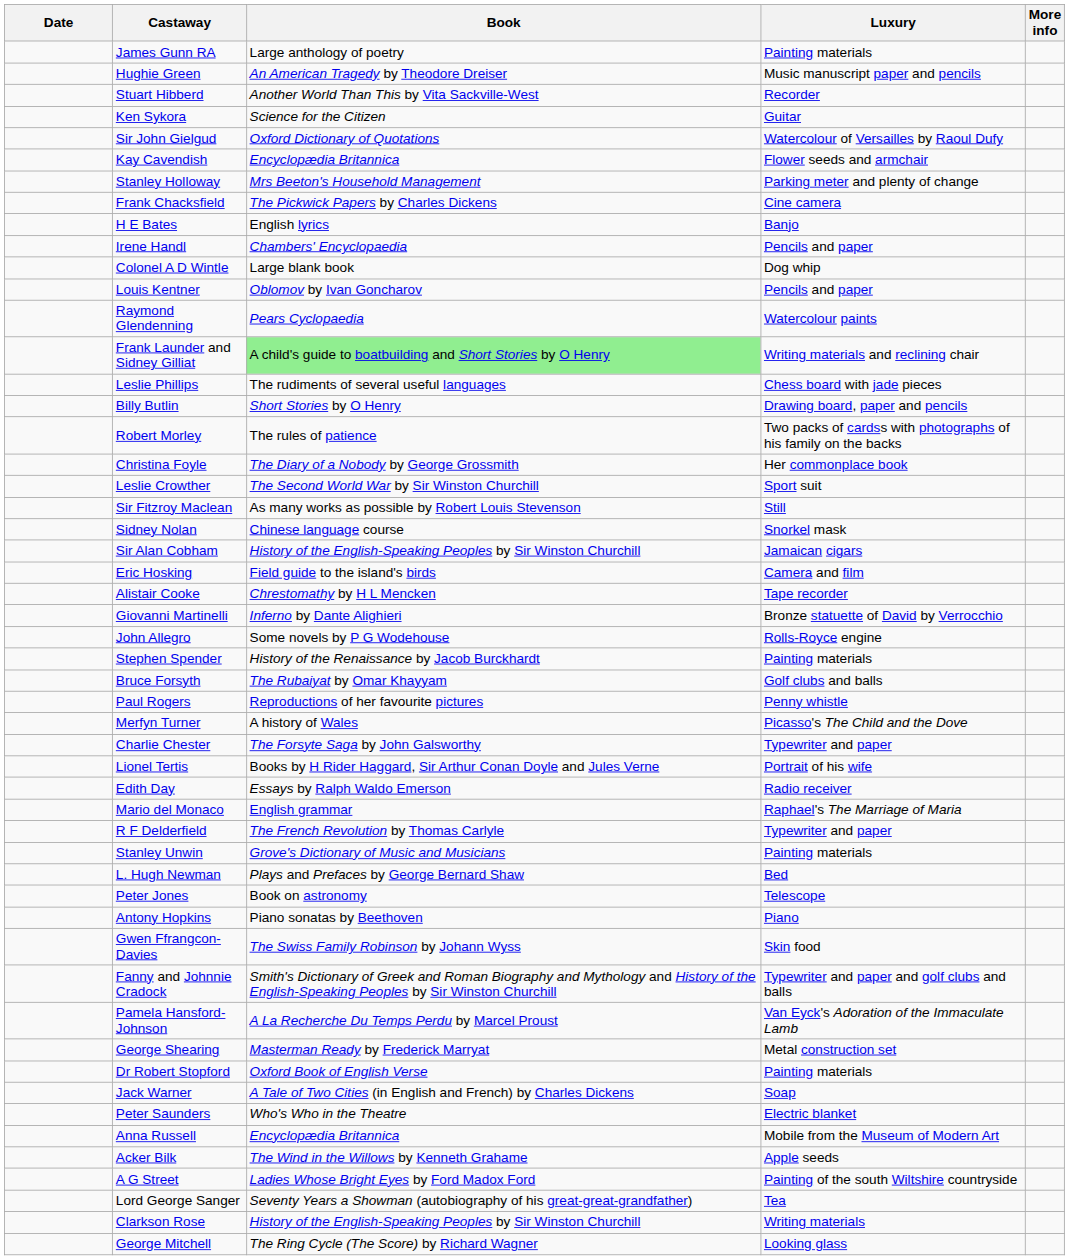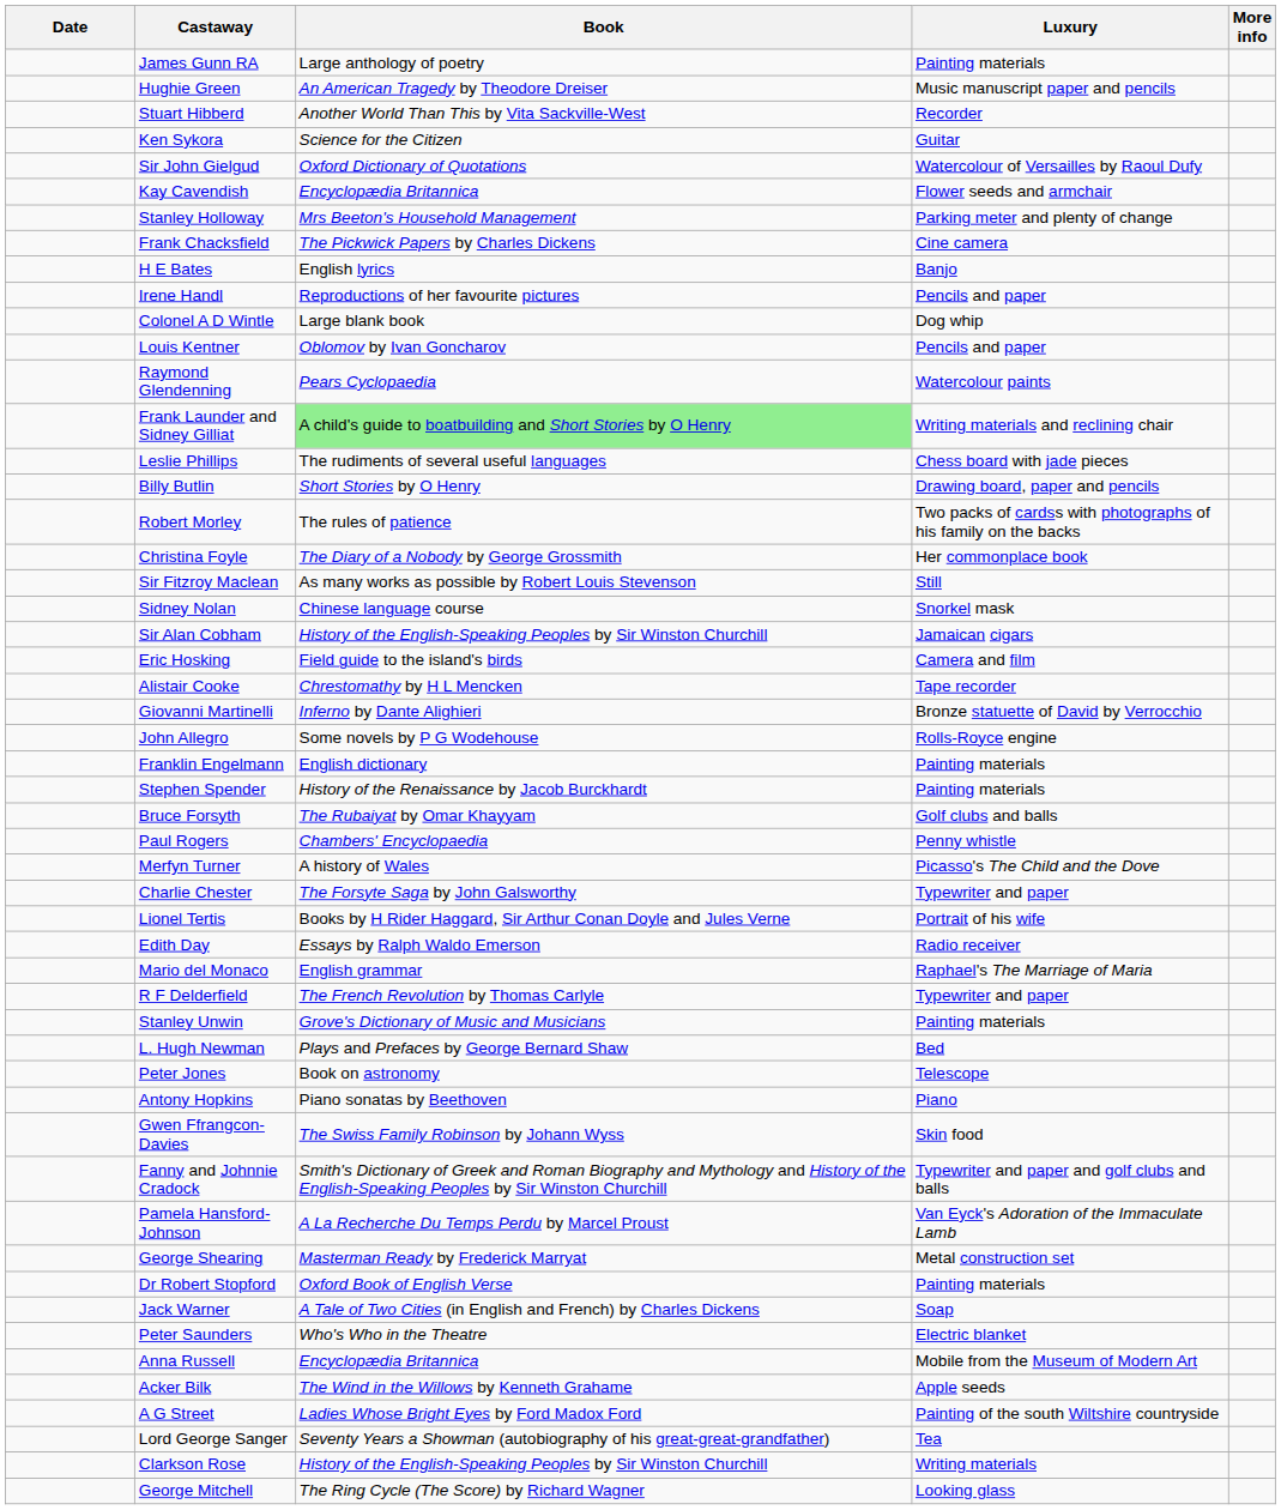 <table class="wikitable sortable">
 <tr>
 <th style="width:120px;">Date</th>
 <th style="width:150px;">Castaway</th>
 <th>Book</th>
 <th>Luxury</th>
 <th class="unsortable">More<br>info</th>
 </tr>
 <tr>
 <td></td>
 <td><a href='#'>James Gunn RA</a></td>
 <td>Large anthology of poetry</td>
 <td><a href='#'>Painting</a> materials</td>
 <td></td>
 </tr>
 <tr>
 <td></td>
 <td><a href='#'>Hughie Green</a></td>
 <td><em><a href='#'>An American Tragedy</a></em> by <a href='#'>Theodore Dreiser</a></td>
 <td>Music manuscript <a href='#'>paper</a> and <a href='#'>pencils</a></td>
 <td></td>
 </tr>
 <tr>
 <td></td>
 <td><a href='#'>Stuart Hibberd</a></td>
 <td><em>Another World Than This</em>  by <a href='#'>Vita Sackville-West</a></td>
 <td><a href='#'>Recorder</a></td>
 <td></td>
 </tr>
 <tr>
 <td></td>
 <td><a href='#'>Ken Sykora</a></td>
 <td><em>Science for the Citizen</em></td>
 <td><a href='#'>Guitar</a></td>
 <td></td>
 </tr>
 <tr>
 <td></td>
 <td><a href='#'>Sir John Gielgud</a></td>
 <td><em><a href='#'>Oxford Dictionary of Quotations</a></em></td>
 <td><a href='#'>Watercolour</a> of <a href='#'>Versailles</a> by <a href='#'>Raoul Dufy</a></td>
 <td></td>
 </tr>
 <tr>
 <td></td>
 <td><a href='#'>Kay Cavendish</a></td>
 <td><em><a href='#'>Encyclopædia Britannica</a></em></td>
 <td><a href='#'>Flower</a> seeds and <a href='#'>armchair</a></td>
 <td></td>
 </tr>
 <tr>
 <td></td>
 <td><a href='#'>Stanley Holloway</a></td>
 <td><em><a href='#'>Mrs Beeton's Household Management</a></em></td>
 <td><a href='#'>Parking meter</a> and plenty of change</td>
 <td></td>
 </tr>
 <tr>
 <td></td>
 <td><a href='#'>Frank Chacksfield</a></td>
 <td><em><a href='#'>The Pickwick Papers</a></em> by <a href='#'>Charles Dickens</a></td>
 <td><a href='#'>Cine camera</a></td>
 <td></td>
 </tr>
 <tr>
 <td></td>
 <td><a href='#'>H E Bates</a></td>
 <td>English <a href='#'>lyrics</a></td>
 <td><a href='#'>Banjo</a></td>
 <td></td>
 </tr>
 <tr>
 <td></td>
 <td><a href='#'>Irene Handl</a></td>
-<td><em><a href='#'>Chambers' Encyclopaedia</a></em></td>
+<td><a href='#'>Reproductions</a> of her favourite <a href='#'>pictures</a></td>
 <td><a href='#'>Pencils</a> and <a href='#'>paper</a></td>
 <td></td>
 </tr>
 <tr>
 <td></td>
 <td><a href='#'>Colonel A D Wintle</a></td>
 <td>Large blank book</td>
 <td>Dog whip</td>
 <td></td>
 </tr>
 <tr>
 <td></td>
 <td><a href='#'>Louis Kentner</a></td>
 <td><em><a href='#'>Oblomov</a></em> by <a href='#'>Ivan Goncharov</a></td>
 <td><a href='#'>Pencils</a> and <a href='#'>paper</a></td>
 <td></td>
 </tr>
 <tr>
 <td></td>
 <td><a href='#'>Raymond Glendenning</a></td>
 <td><em><a href='#'>Pears Cyclopaedia</a></em></td>
 <td><a href='#'>Watercolour</a> <a href='#'>paints</a></td>
 <td></td>
 </tr>
 <tr>
 <td></td>
 <td><a href='#'>Frank Launder</a> and <a href='#'>Sidney Gilliat</a></td>
 <td style="background: lightgreen;">A child's guide to <a href='#'>boatbuilding</a> and <em><a href='#'>Short Stories</a></em> by <a href='#'>O Henry</a></td>
 <td><a href='#'>Writing materials</a> and <a href='#'>reclining</a> chair</td>
 <td></td>
 </tr>
 <tr>
 <td></td>
 <td><a href='#'>Leslie Phillips</a></td>
 <td>The rudiments of several useful <a href='#'>languages</a></td>
 <td><a href='#'>Chess board</a> with <a href='#'>jade</a> pieces</td>
 <td></td>
 </tr>
 <tr>
 <td></td>
 <td><a href='#'>Billy Butlin</a></td>
 <td><em><a href='#'>Short Stories</a></em> by <a href='#'>O Henry</a></td>
 <td><a href='#'>Drawing board</a>, <a href='#'>paper</a> and <a href='#'>pencils</a></td>
 <td></td>
 </tr>
 <tr>
 <td></td>
 <td><a href='#'>Robert Morley</a></td>
 <td>The rules of <a href='#'>patience</a></td>
 <td>Two packs of <a href='#'>cards</a>s with <a href='#'>photographs</a> of his family on the backs</td>
 <td></td>
 </tr>
 <tr>
 <td></td>
 <td><a href='#'>Christina Foyle</a></td>
 <td><em><a href='#'>The Diary of a Nobody</a></em> by <a href='#'>George Grossmith</a></td>
 <td>Her <a href='#'>commonplace book</a></td>
 <td></td>
 </tr>
 <tr>
 <td></td>
-<td><a href='#'>Leslie Crowther</a></td>
-<td><em><a href='#'>The Second World War</a></em> by <a href='#'>Sir Winston Churchill</a></td>
-<td><a href='#'>Sport</a> suit</td>
-<td></td>
-</tr>
-<tr>
-<td></td>
 <td><a href='#'>Sir Fitzroy Maclean</a></td>
 <td>As many works as possible by <a href='#'>Robert Louis Stevenson</a></td>
 <td><a href='#'>Still</a></td>
 <td></td>
 </tr>
 <tr>
 <td></td>
 <td><a href='#'>Sidney Nolan</a></td>
 <td><a href='#'>Chinese language</a> course</td>
 <td><a href='#'>Snorkel</a> mask</td>
 <td></td>
 </tr>
 <tr>
 <td></td>
 <td><a href='#'>Sir Alan Cobham</a></td>
 <td><em><a href='#'>History of the English-Speaking Peoples</a></em> by <a href='#'>Sir Winston Churchill</a></td>
 <td><a href='#'>Jamaican</a> <a href='#'>cigars</a></td>
 <td></td>
 </tr>
 <tr>
 <td></td>
 <td><a href='#'>Eric Hosking</a></td>
 <td><a href='#'>Field guide</a> to the island's <a href='#'>birds</a></td>
 <td><a href='#'>Camera</a> and <a href='#'>film</a></td>
 <td></td>
 </tr>
 <tr>
 <td></td>
 <td><a href='#'>Alistair Cooke</a></td>
 <td><em><a href='#'>Chrestomathy</a></em> by <a href='#'>H L Mencken</a></td>
 <td><a href='#'>Tape recorder</a></td>
 <td></td>
 </tr>
 <tr>
 <td></td>
 <td><a href='#'>Giovanni Martinelli</a></td>
 <td><em><a href='#'>Inferno</a></em> by <a href='#'>Dante Alighieri</a></td>
 <td>Bronze <a href='#'>statuette</a> of <a href='#'>David</a> by <a href='#'>Verrocchio</a></td>
 <td></td>
 </tr>
 <tr>
 <td></td>
 <td><a href='#'>John Allegro</a></td>
 <td>Some novels by <a href='#'>P G Wodehouse</a></td>
 <td><a href='#'>Rolls-Royce</a> engine</td>
 <td></td>
 </tr>
 <tr>
 <td></td>
+<td><a href='#'>Franklin Engelmann</a></td>
+<td><a href='#'>English dictionary</a></td>
+<td><a href='#'>Painting</a> materials</td>
+<td></td>
+</tr>
+<tr>
+<td></td>
 <td><a href='#'>Stephen Spender</a></td>
 <td><em>History of the Renaissance</em> by <a href='#'>Jacob Burckhardt</a></td>
 <td><a href='#'>Painting</a> materials</td>
 <td></td>
 </tr>
 <tr>
 <td></td>
 <td><a href='#'>Bruce Forsyth</a></td>
 <td><em><a href='#'>The Rubaiyat</a></em> by <a href='#'>Omar Khayyam</a></td>
 <td><a href='#'>Golf clubs</a> and balls</td>
 <td></td>
 </tr>
 <tr>
 <td></td>
 <td><a href='#'>Paul Rogers</a></td>
-<td><a href='#'>Reproductions</a> of her favourite <a href='#'>pictures</a></td>
+<td><em><a href='#'>Chambers' Encyclopaedia</a></em></td>
 <td><a href='#'>Penny whistle</a></td>
 <td></td>
 </tr>
 <tr>
 <td></td>
 <td><a href='#'>Merfyn Turner</a></td>
 <td>A history of <a href='#'>Wales</a></td>
 <td><a href='#'>Picasso</a>'s <em>The Child and the Dove</em></td>
 <td></td>
 </tr>
 <tr>
 <td></td>
 <td><a href='#'>Charlie Chester</a></td>
 <td><em><a href='#'>The Forsyte Saga</a></em> by <a href='#'>John Galsworthy</a></td>
 <td><a href='#'>Typewriter</a> and <a href='#'>paper</a></td>
 <td></td>
 </tr>
 <tr>
 <td></td>
 <td><a href='#'>Lionel Tertis</a></td>
 <td>Books by <a href='#'>H Rider Haggard</a>, <a href='#'>Sir Arthur Conan Doyle</a> and <a href='#'>Jules Verne</a></td>
 <td><a href='#'>Portrait</a> of his <a href='#'>wife</a></td>
 <td></td>
 </tr>
 <tr>
 <td></td>
 <td><a href='#'>Edith Day</a></td>
 <td><em>Essays</em> by <a href='#'>Ralph Waldo Emerson</a></td>
 <td><a href='#'>Radio receiver</a></td>
 <td></td>
 </tr>
 <tr>
 <td></td>
 <td><a href='#'>Mario del Monaco</a></td>
 <td><a href='#'>English grammar</a></td>
 <td><a href='#'>Raphael</a>'s <em>The Marriage of Maria</em></td>
 <td></td>
 </tr>
 <tr>
 <td></td>
 <td><a href='#'>R F Delderfield</a></td>
 <td><em><a href='#'>The French Revolution</a></em> by <a href='#'>Thomas Carlyle</a></td>
 <td><a href='#'>Typewriter</a> and <a href='#'>paper</a></td>
 <td></td>
 </tr>
 <tr>
 <td></td>
 <td><a href='#'>Stanley Unwin</a></td>
 <td><em><a href='#'>Grove's Dictionary of Music and Musicians</a></em></td>
 <td><a href='#'>Painting</a> materials</td>
 <td></td>
 </tr>
 <tr>
 <td></td>
 <td><a href='#'>L. Hugh Newman</a></td>
 <td><em>Plays</em> and <em>Prefaces</em> by <a href='#'>George Bernard Shaw</a></td>
 <td><a href='#'>Bed</a></td>
 <td></td>
 </tr>
 <tr>
 <td></td>
 <td><a href='#'>Peter Jones</a></td>
 <td>Book on <a href='#'>astronomy</a></td>
 <td><a href='#'>Telescope</a></td>
 <td></td>
 </tr>
 <tr>
 <td></td>
 <td><a href='#'>Antony Hopkins</a></td>
 <td>Piano sonatas by <a href='#'>Beethoven</a></td>
 <td><a href='#'>Piano</a></td>
 <td></td>
 </tr>
 <tr>
 <td></td>
 <td><a href='#'>Gwen Ffrangcon-Davies</a></td>
 <td><em><a href='#'>The Swiss Family Robinson</a></em> by <a href='#'>Johann Wyss</a></td>
 <td><a href='#'>Skin</a> food</td>
 <td></td>
 </tr>
 <tr>
 <td></td>
 <td><a href='#'>Fanny</a> and <a href='#'>Johnnie Cradock</a></td>
 <td><em>Smith's Dictionary of Greek and Roman Biography and Mythology</em> and <em><a href='#'>History of the English-Speaking Peoples</a></em> by <a href='#'>Sir Winston Churchill</a></td>
 <td><a href='#'>Typewriter</a> and <a href='#'>paper</a> and <a href='#'>golf clubs</a> and balls</td>
 <td></td>
 </tr>
 <tr>
 <td></td>
 <td><a href='#'>Pamela Hansford-Johnson</a></td>
 <td><em><a href='#'>A La Recherche Du Temps Perdu</a></em> by <a href='#'>Marcel Proust</a></td>
 <td><a href='#'>Van Eyck</a>'s <em>Adoration of the Immaculate Lamb</em></td>
 <td></td>
 </tr>
 <tr>
 <td></td>
 <td><a href='#'>George Shearing</a></td>
 <td><em><a href='#'>Masterman Ready</a></em> by <a href='#'>Frederick Marryat</a></td>
 <td>Metal <a href='#'>construction set</a></td>
 <td></td>
 </tr>
 <tr>
 <td></td>
 <td><a href='#'>Dr Robert Stopford</a></td>
 <td><em><a href='#'>Oxford Book of English Verse</a></em></td>
 <td><a href='#'>Painting</a> materials</td>
 <td></td>
 </tr>
 <tr>
 <td></td>
 <td><a href='#'>Jack Warner</a></td>
 <td><em><a href='#'>A Tale of Two Cities</a></em> (in English and French) by <a href='#'>Charles Dickens</a></td>
 <td><a href='#'>Soap</a></td>
 <td></td>
 </tr>
 <tr>
 <td></td>
 <td><a href='#'>Peter Saunders</a></td>
 <td><em>Who's Who in the Theatre</em></td>
 <td><a href='#'>Electric blanket</a></td>
 <td></td>
 </tr>
 <tr>
 <td></td>
 <td><a href='#'>Anna Russell</a></td>
 <td><em><a href='#'>Encyclopædia Britannica</a></em></td>
 <td>Mobile from the <a href='#'>Museum of Modern Art</a></td>
 <td></td>
 </tr>
 <tr>
 <td></td>
 <td><a href='#'>Acker Bilk</a></td>
 <td><em><a href='#'>The Wind in the Willows</a></em> by <a href='#'>Kenneth Grahame</a></td>
 <td><a href='#'>Apple</a> seeds</td>
 <td></td>
 </tr>
 <tr>
 <td></td>
 <td><a href='#'>A G Street</a></td>
 <td><em><a href='#'>Ladies Whose Bright Eyes</a></em> by <a href='#'>Ford Madox Ford</a></td>
 <td><a href='#'>Painting</a> of the south <a href='#'>Wiltshire</a> countryside</td>
 <td></td>
 </tr>
 <tr>
 <td></td>
 <td>Lord George Sanger </td>
 <td><em>Seventy Years a Showman</em> (autobiography of his <a href='#'>great-great-grandfather</a>)</td>
 <td><a href='#'>Tea</a></td>
 <td></td>
 </tr>
 <tr>
 <td></td>
 <td><a href='#'>Clarkson Rose</a></td>
 <td><em><a href='#'>History of the English-Speaking Peoples</a></em> by <a href='#'>Sir Winston Churchill</a></td>
 <td><a href='#'>Writing materials</a></td>
 <td></td>
 </tr>
 <tr>
 <td></td>
 <td><a href='#'>George Mitchell</a></td>
 <td><em>The Ring Cycle (The Score)</em> by <a href='#'>Richard Wagner</a></td>
 <td><a href='#'>Looking glass</a></td>
 <td></td>
 </tr>
 </table>
